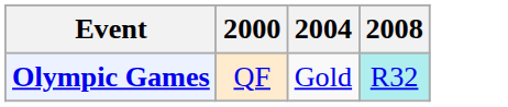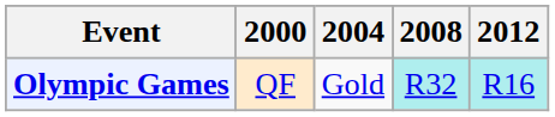 <table class="wikitable" style="font-size: 90%; text-align:center">
 <tr>
 <th>Event</th>
 <th>2000</th>
 <th>2004</th>
 <th>2008</th>
+<th>2012</th>
 </tr>
 <tr>
 <td bgcolor="#ECF2FF"; align="left"><strong><a href='#'>Olympic Games</a></strong></td>
 <td bgcolor=FFEBCD><a href='#'>QF</a></td>
 <td> <a href='#'>Gold</a></td>
 <td bgcolor=AFEEEE><a href='#'>R32</a></td>
+<td bgcolor=AFEEEE><a href='#'>R16</a></td>
 </tr>
 </table>
